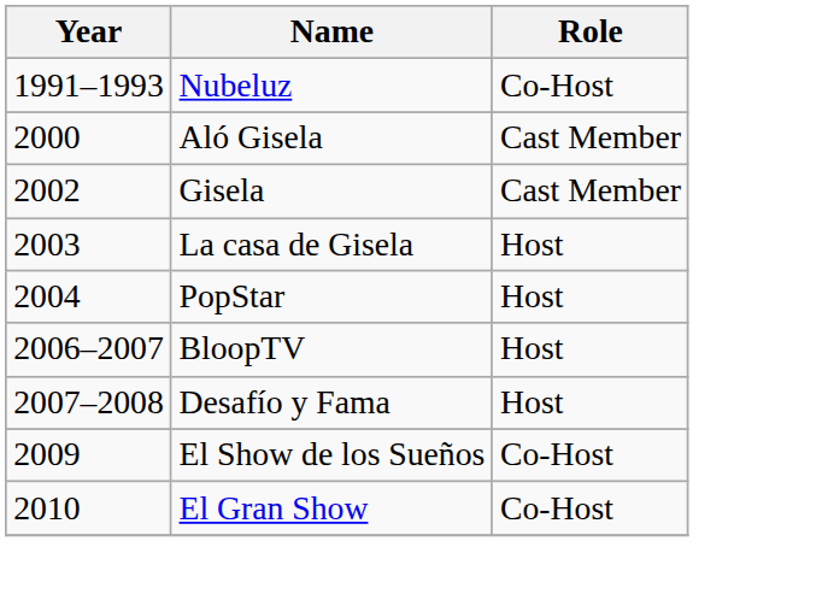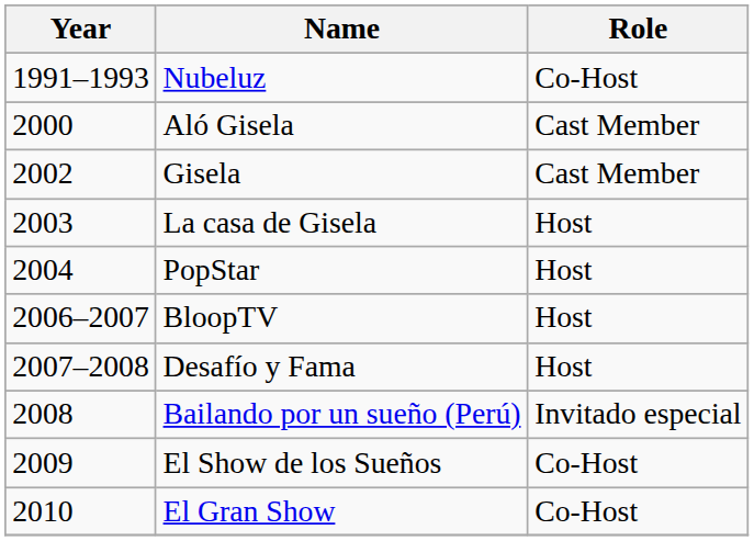 <table class="wikitable">
 <tr>
 <th>Year</th>
 <th>Name</th>
 <th>Role</th>
 </tr>
 <tr>
 <td>1991–1993</td>
 <td><a href='#'>Nubeluz</a></td>
 <td>Co-Host</td>
 </tr>
 <tr>
 <td>2000</td>
 <td>Aló Gisela</td>
 <td>Cast Member</td>
 </tr>
 <tr>
 <td>2002</td>
 <td>Gisela</td>
 <td>Cast Member</td>
 </tr>
 <tr>
 <td>2003</td>
 <td>La casa de Gisela</td>
 <td>Host</td>
 </tr>
 <tr>
 <td>2004</td>
 <td>PopStar</td>
 <td>Host</td>
 </tr>
 <tr>
 <td>2006–2007</td>
 <td>BloopTV</td>
 <td>Host</td>
 </tr>
 <tr>
 <td>2007–2008</td>
 <td>Desafío y Fama</td>
 <td>Host</td>
 </tr>
 <tr>
+<td>2008</td>
+<td><a href='#'>Bailando por un sueño (Perú)</a></td>
+<td>Invitado especial</td>
+</tr>
+<tr>
 <td>2009</td>
 <td>El Show de los Sueños</td>
 <td>Co-Host</td>
 </tr>
 <tr>
 <td>2010</td>
 <td><a href='#'>El Gran Show</a></td>
 <td>Co-Host</td>
 </tr>
 <tr>
 </tr>
 </table>
